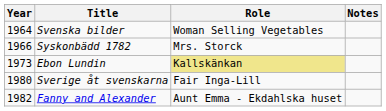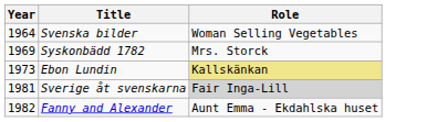 <table class="wikitable">
 <tr>
 <th>Year</th>
 <th>Title</th>
 <th>Role</th>
-<th>Notes</th>
 </tr>
 <tr>
 <td>1964</td>
 <td><em>Svenska bilder</em></td>
 <td>Woman Selling Vegetables</td>
-<td></td>
 </tr>
 <tr>
-<td>1966</td>
+<td>1969</td>
 <td><em>Syskonbädd 1782</em></td>
 <td>Mrs. Storck</td>
-<td></td>
 </tr>
 <tr>
 <td>1973</td>
 <td><em>Ebon Lundin</em></td>
 <td style="background: khaki;">Kallskänkan</td>
-<td></td>
 </tr>
 <tr>
-<td>1980</td>
+<td>1981</td>
 <td><em>Sverige åt svenskarna</em></td>
-<td>Fair Inga-Lill</td>
-<td></td>
+<td style="background: lightgrey;">Fair Inga-Lill</td>
 </tr>
 <tr>
 <td>1982</td>
 <td><em><a href='#'>Fanny and Alexander</a></em></td>
 <td>Aunt Emma - Ekdahlska huset</td>
-<td></td>
 </tr>
 </table>
